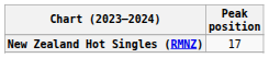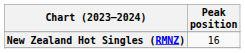 <table class="wikitable sortable plainrowheaders" style="text-align:center">
 <tr>
 <th scope="col">Chart (2023–2024)</th>
 <th scope="col">Peak<br>position</th>
 </tr>
 <tr>
 </tr>
 <tr>
 </tr>
 <tr>
 <th scope="row">New Zealand Hot Singles (<a href='#'>RMNZ</a>)</th>
-<td>17</td>
+<td>16</td>
 </tr>
 <tr>
 </tr>
 <tr>
 </tr>
 <tr>
 </tr>
 </table>
